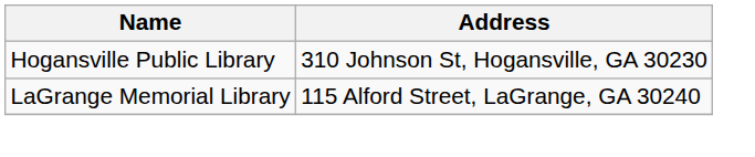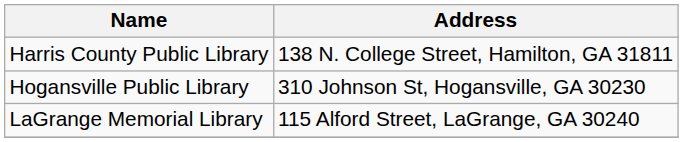 <table class="wikitable">
 <tr>
 <th>Name</th>
 <th>Address</th>
+</tr>
+<tr>
+<td>Harris County Public Library</td>
+<td>138 N. College Street, Hamilton, GA 31811</td>
 </tr>
 <tr>
 <td>Hogansville Public Library</td>
 <td>310 Johnson St, Hogansville, GA 30230</td>
 </tr>
 <tr>
 <td>LaGrange Memorial Library</td>
 <td>115 Alford Street, LaGrange, GA 30240</td>
 </tr>
 <tr>
 </tr>
 </table>
